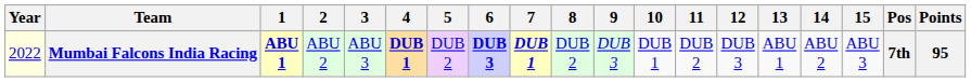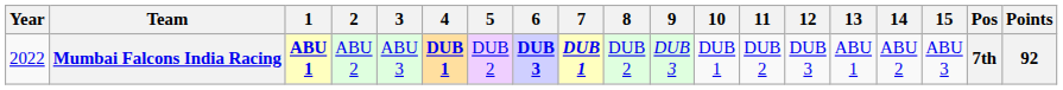 <table class="wikitable" style="text-align:center; font-size:85%">
 <tr>
 <th>Year</th>
 <th>Team</th>
 <th>1</th>
 <th>2</th>
 <th>3</th>
 <th>4</th>
 <th>5</th>
 <th>6</th>
 <th>7</th>
 <th>8</th>
 <th>9</th>
 <th>10</th>
 <th>11</th>
 <th>12</th>
 <th>13</th>
 <th>14</th>
 <th>15</th>
 <th>Pos</th>
 <th>Points</th>
 </tr>
 <tr>
-<td style="background: lightyellow;"><a href='#'>2022</a></td>
+<td><a href='#'>2022</a></td>
 <th nowrap><a href='#'>Mumbai Falcons India Racing</a></th>
 <td style="background:#FFFFBF;"><strong><a href='#'>ABU<br>1</a></strong><br></td>
 <td style="background:#DFFFDF;"><a href='#'>ABU<br>2</a><br></td>
 <td style="background:#DFFFDF;"><a href='#'>ABU<br>3</a><br></td>
 <td style="background:#FFDF9F;"><strong><a href='#'>DUB<br>1</a></strong><br></td>
 <td style="background:#EFCFFF;"><a href='#'>DUB<br>2</a><br></td>
 <td style="background:#CFCFFF;"><strong><a href='#'>DUB<br>3</a><br></strong></td>
 <td style="background:#FFFFBF;"><strong><em><a href='#'>DUB<br>1</a></em></strong><br></td>
 <td style="background:#DFFFDF;"><a href='#'>DUB<br>2</a><br></td>
 <td style="background:#DFFFDF;"><em><a href='#'>DUB<br>3</a></em><br></td>
 <td style="background:#;"><a href='#'>DUB<br>1</a></td>
 <td style="background:#;"><a href='#'>DUB<br>2</a></td>
 <td style="background:#;"><a href='#'>DUB<br>3</a></td>
 <td style="background:#;"><a href='#'>ABU<br>1</a></td>
 <td style="background:#;"><a href='#'>ABU<br>2</a></td>
 <td style="background:#;"><a href='#'>ABU<br>3</a></td>
 <th>7th</th>
-<th>95</th>
+<th>92</th>
 </tr>
 </table>
